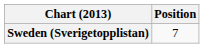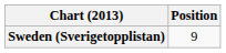 <table class="wikitable plainrowheaders">
 <tr>
 <th>Chart (2013)</th>
 <th>Position</th>
 </tr>
 <tr>
 <th scope="row">Sweden (Sverigetopplistan)</th>
-<td align="center">7</td>
+<td align="center">9</td>
 </tr>
 </table>
